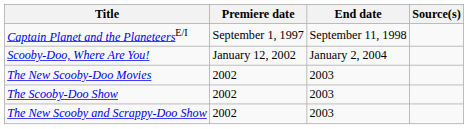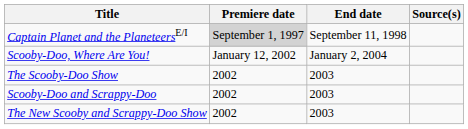 <table class="wikitable sortable">
 <tr>
 <th>Title</th>
 <th>Premiere date</th>
 <th>End date</th>
 <th>Source(s)</th>
 </tr>
 <tr>
 <td><em><a href='#'>Captain Planet and the Planeteers</a></em><sup>E/I</sup></td>
-<td>September 1, 1997</td>
+<td style="background: lightgrey;">September 1, 1997</td>
 <td>September 11, 1998</td>
 <td></td>
 </tr>
 <tr>
 <td><em><a href='#'>Scooby-Doo, Where Are You!</a></em></td>
 <td>January 12, 2002</td>
 <td>January 2, 2004</td>
 <td></td>
 </tr>
 <tr>
-<td><em><a href='#'>The New Scooby-Doo Movies</a></em></td>
+<td><em><a href='#'>The Scooby-Doo Show</a></em></td>
 <td>2002</td>
 <td>2003</td>
 <td></td>
 </tr>
 <tr>
-<td><em><a href='#'>The Scooby-Doo Show</a></em></td>
+<td><em><a href='#'>Scooby-Doo and Scrappy-Doo</a></em></td>
 <td>2002</td>
 <td>2003</td>
 <td></td>
 </tr>
 <tr>
 <td><em><a href='#'>The New Scooby and Scrappy-Doo Show</a></em></td>
 <td>2002</td>
 <td>2003</td>
 <td></td>
 </tr>
 </table>
